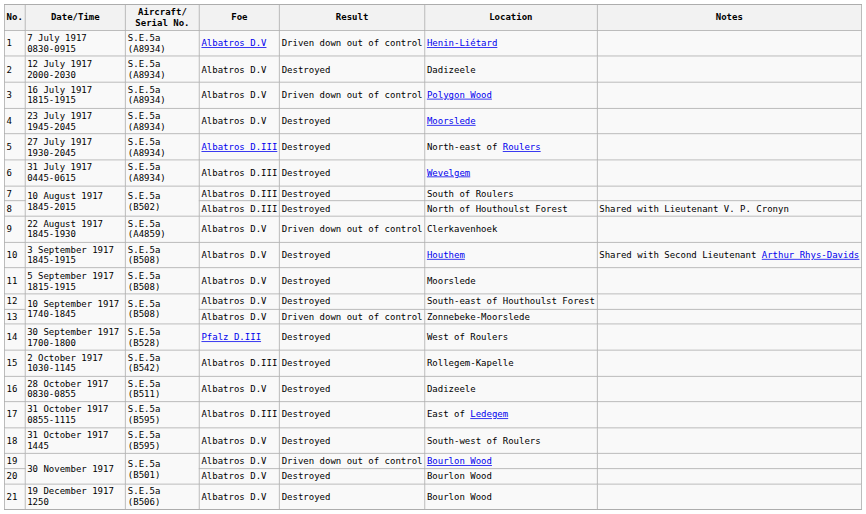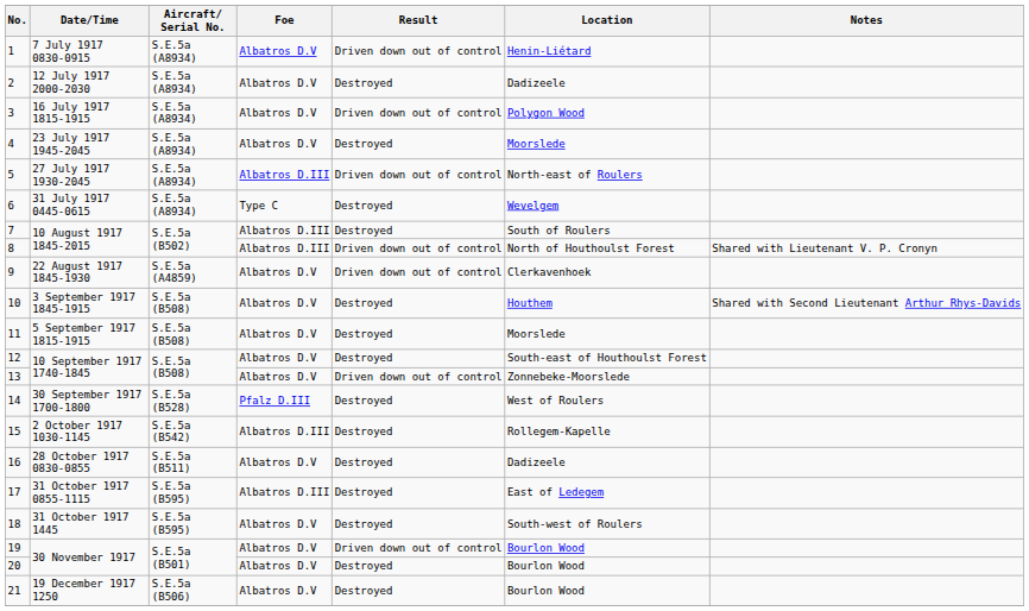 <table class="wikitable" style="font-size:90%;">
 <tr>
 </tr>
 <tr>
 <th>No.</th>
 <th width="125">Date/Time</th>
 <th width="90">Aircraft/<br>Serial No.</th>
 <th>Foe</th>
 <th>Result</th>
 <th>Location</th>
 <th>Notes</th>
 </tr>
 <tr>
 <td>1</td>
 <td>7 July 1917<br> 0830-0915</td>
 <td>S.E.5a<br>(A8934)</td>
 <td><a href='#'>Albatros D.V</a></td>
 <td>Driven down out of control</td>
 <td><a href='#'>Henin-Liétard</a></td>
 <td></td>
 </tr>
 <tr>
 <td>2</td>
 <td>12 July 1917<br>2000-2030</td>
 <td>S.E.5a<br>(A8934)</td>
 <td>Albatros D.V</td>
 <td>Destroyed</td>
 <td>Dadizeele</td>
 <td></td>
 </tr>
 <tr>
 <td>3</td>
 <td>16 July 1917<br>1815-1915</td>
 <td>S.E.5a<br>(A8934)</td>
 <td>Albatros D.V</td>
 <td>Driven down out of control</td>
 <td><a href='#'>Polygon Wood</a></td>
 <td></td>
 </tr>
 <tr>
 <td>4</td>
 <td>23 July 1917<br>1945-2045</td>
 <td>S.E.5a<br>(A8934)</td>
 <td>Albatros D.V</td>
 <td>Destroyed</td>
 <td><a href='#'>Moorslede</a></td>
 <td></td>
 </tr>
 <tr>
 <td>5</td>
 <td>27 July 1917<br>1930-2045</td>
 <td>S.E.5a<br>(A8934)</td>
 <td><a href='#'>Albatros D.III</a></td>
-<td>Destroyed</td>
+<td>Driven down out of control</td>
 <td>North-east of <a href='#'>Roulers</a></td>
 <td></td>
 </tr>
 <tr>
 <td>6</td>
 <td>31 July 1917<br>0445-0615</td>
 <td>S.E.5a<br>(A8934)</td>
-<td>Albatros D.III</td>
+<td>Type C</td>
 <td>Destroyed</td>
 <td><a href='#'>Wevelgem</a></td>
 <td></td>
 </tr>
 <tr>
 <td>7</td>
 <td rowspan="2">10 August 1917<br>1845-2015</td>
 <td rowspan="2">S.E.5a<br>(B502)</td>
 <td>Albatros D.III</td>
 <td>Destroyed</td>
 <td>South of Roulers</td>
 <td></td>
 </tr>
 <tr>
 <td>8</td>
 <td>Albatros D.III</td>
-<td>Destroyed</td>
+<td>Driven down out of control</td>
 <td>North of Houthoulst Forest</td>
 <td>Shared with Lieutenant V. P. Cronyn</td>
 </tr>
 <tr>
 <td>9</td>
 <td>22 August 1917<br>1845-1930</td>
 <td>S.E.5a<br>(A4859)</td>
 <td>Albatros D.V</td>
 <td>Driven down out of control</td>
 <td>Clerkavenhoek</td>
 <td></td>
 </tr>
 <tr>
 <td>10</td>
 <td>3 September 1917<br>1845-1915</td>
 <td>S.E.5a<br>(B508)</td>
 <td>Albatros D.V</td>
 <td>Destroyed</td>
 <td><a href='#'>Houthem</a></td>
 <td>Shared with Second Lieutenant <a href='#'>Arthur Rhys-Davids</a></td>
 </tr>
 <tr>
 <td>11</td>
 <td>5 September 1917<br>1815-1915</td>
 <td>S.E.5a<br>(B508)</td>
 <td>Albatros D.V</td>
 <td>Destroyed</td>
 <td>Moorslede</td>
 <td></td>
 </tr>
 <tr>
 <td>12</td>
 <td rowspan="2">10 September 1917<br>1740-1845</td>
 <td rowspan="2">S.E.5a<br>(B508)</td>
 <td>Albatros D.V</td>
 <td>Destroyed</td>
 <td>South-east of Houthoulst Forest</td>
 <td></td>
 </tr>
 <tr>
 <td>13</td>
 <td>Albatros D.V</td>
 <td>Driven down out of control</td>
 <td>Zonnebeke-Moorslede</td>
 <td></td>
 </tr>
 <tr>
 <td>14</td>
 <td>30 September 1917<br>1700-1800</td>
 <td>S.E.5a<br>(B528)</td>
 <td><a href='#'>Pfalz D.III</a></td>
 <td>Destroyed</td>
 <td>West of Roulers</td>
 <td></td>
 </tr>
 <tr>
 <td>15</td>
 <td>2 October 1917<br>1030-1145</td>
 <td>S.E.5a<br>(B542)</td>
 <td>Albatros D.III</td>
 <td>Destroyed</td>
 <td>Rollegem-Kapelle</td>
 <td></td>
 </tr>
 <tr>
 <td>16</td>
 <td>28 October 1917<br>0830-0855</td>
 <td>S.E.5a<br>(B511)</td>
 <td>Albatros D.V</td>
 <td>Destroyed</td>
 <td>Dadizeele</td>
 <td></td>
 </tr>
 <tr>
 <td>17</td>
 <td>31 October 1917<br>0855-1115</td>
 <td>S.E.5a<br>(B595)</td>
 <td>Albatros D.III</td>
 <td>Destroyed</td>
 <td>East of <a href='#'>Ledegem</a></td>
 <td></td>
 </tr>
 <tr>
 <td>18</td>
 <td>31 October 1917<br>1445</td>
 <td>S.E.5a<br>(B595)</td>
 <td>Albatros D.V</td>
 <td>Destroyed</td>
 <td>South-west of Roulers</td>
 <td></td>
 </tr>
 <tr>
 <td>19</td>
 <td rowspan="2">30 November 1917</td>
 <td rowspan="2">S.E.5a<br>(B501)</td>
 <td>Albatros D.V</td>
 <td>Driven down out of control</td>
 <td><a href='#'>Bourlon Wood</a></td>
 <td></td>
 </tr>
 <tr>
 <td>20</td>
 <td>Albatros D.V</td>
 <td>Destroyed</td>
 <td>Bourlon Wood</td>
 <td></td>
 </tr>
 <tr>
 <td>21</td>
 <td>19 December 1917<br>1250</td>
 <td>S.E.5a<br>(B506)</td>
 <td>Albatros D.V</td>
 <td>Destroyed</td>
 <td>Bourlon Wood</td>
 <td></td>
 </tr>
 <tr>
 </tr>
 </table>
